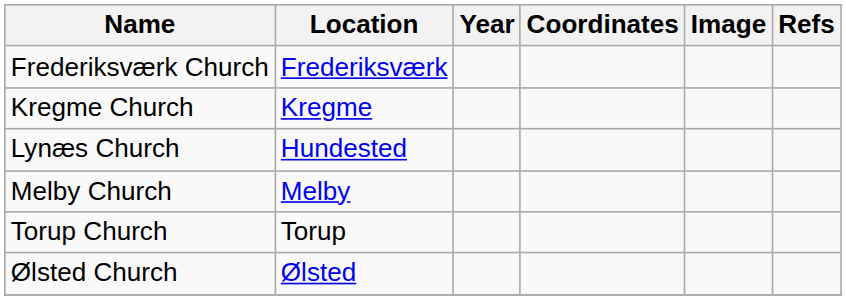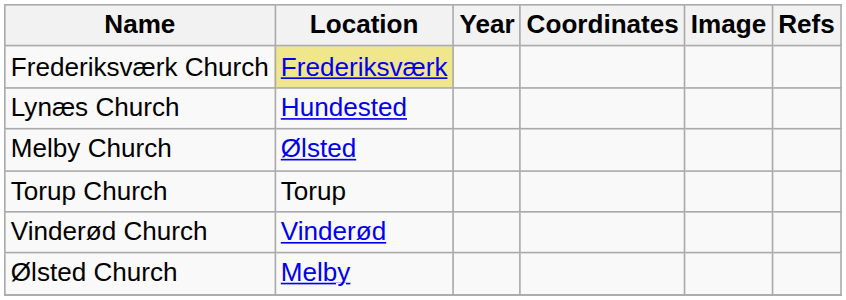 <table class="wikitable sortable">
 <tr>
 <th>Name</th>
 <th>Location</th>
 <th>Year</th>
 <th>Coordinates</th>
 <th>Image</th>
 <th>Refs</th>
 </tr>
 <tr>
 <td>Frederiksværk Church</td>
-<td><a href='#'>Frederiksværk</a></td>
-<td></td>
-<td></td>
-<td></td>
-<td></td>
-</tr>
-<tr>
-<td>Kregme Church</td>
-<td><a href='#'>Kregme</a></td>
+<td style="background: khaki;"><a href='#'>Frederiksværk</a></td>
 <td></td>
 <td></td>
 <td></td>
 <td></td>
 </tr>
 <tr>
 <td>Lynæs Church</td>
 <td><a href='#'>Hundested</a></td>
 <td></td>
 <td></td>
 <td></td>
 <td></td>
 </tr>
 <tr>
 <td>Melby Church</td>
-<td><a href='#'>Melby</a></td>
+<td><a href='#'>Ølsted</a></td>
 <td></td>
 <td></td>
 <td></td>
 <td></td>
 </tr>
 <tr>
 <td>Torup Church</td>
 <td>Torup</td>
 <td></td>
 <td></td>
 <td></td>
 <td></td>
 </tr>
 <tr>
+<td>Vinderød Church</td>
+<td><a href='#'>Vinderød</a></td>
+<td></td>
+<td></td>
+<td></td>
+<td></td>
+</tr>
+<tr>
 <td>Ølsted Church</td>
-<td><a href='#'>Ølsted</a></td>
+<td><a href='#'>Melby</a></td>
 <td></td>
 <td></td>
 <td></td>
 <td></td>
 </tr>
 <tr |->
 </tr>
 </table>
